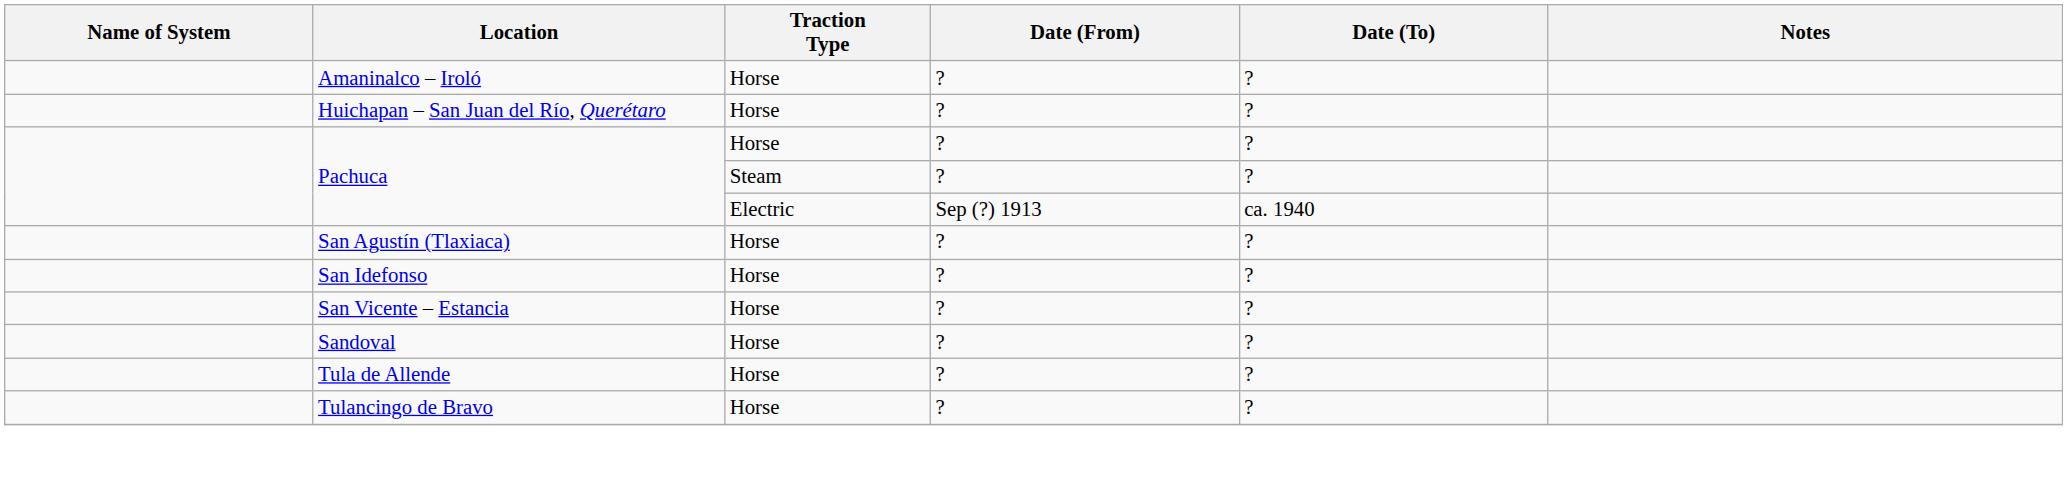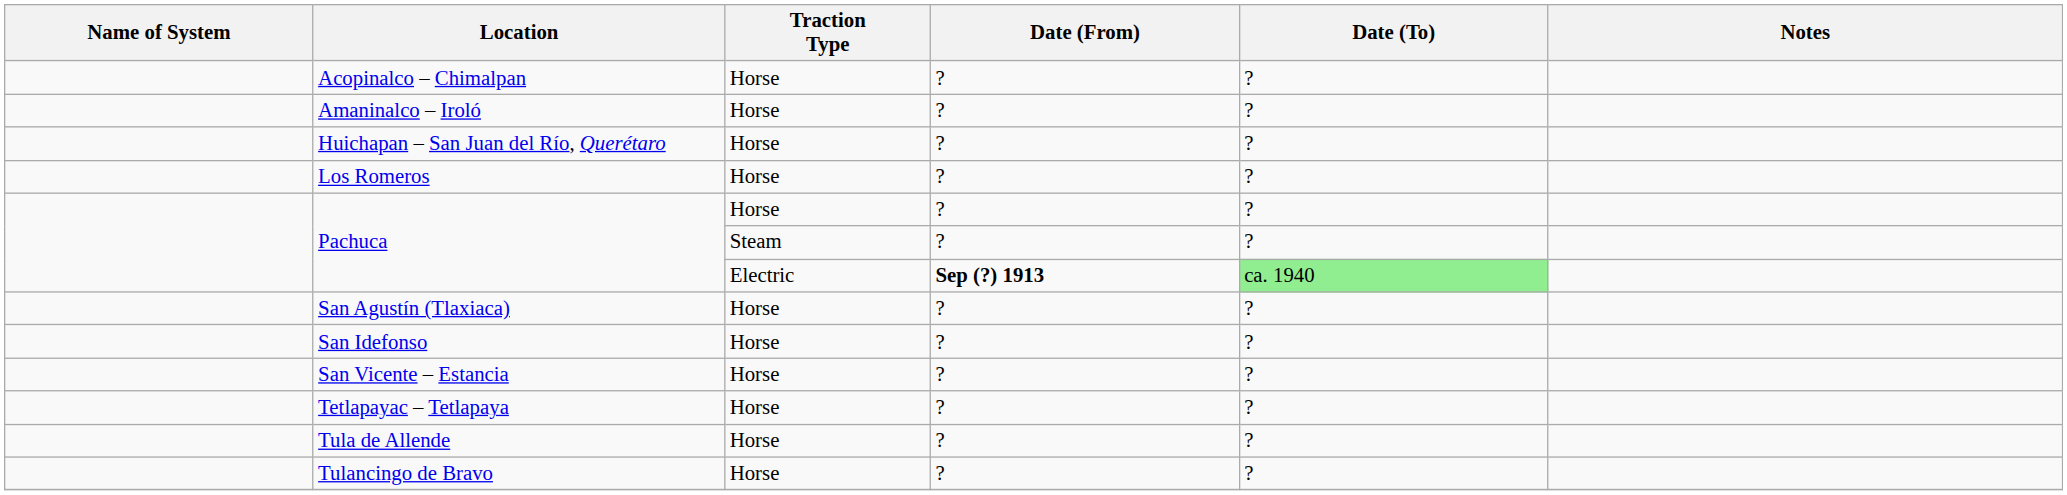 <table class="wikitable" width=100%>
 <tr>
 <th width=15%>Name of System</th>
 <th width=20%>Location</th>
 <th width=10%>Traction<br>Type</th>
 <th width=15%>Date (From)</th>
 <th width=15%>Date (To)</th>
 <th width=25%>Notes</th>
+</tr>
+<tr>
+<td> </td>
+<td><a href='#'>Acopinalco</a> – <a href='#'>Chimalpan</a></td>
+<td>Horse</td>
+<td>?</td>
+<td>?</td>
+<td> </td>
 </tr>
 <tr>
 <td> </td>
 <td><a href='#'>Amaninalco</a> – <a href='#'>Iroló</a></td>
 <td>Horse</td>
 <td>?</td>
 <td>?</td>
 <td> </td>
 </tr>
 <tr>
 <td> </td>
 <td><a href='#'>Huichapan</a> – <a href='#'>San Juan del Río</a>, <em><a href='#'>Querétaro</a></em></td>
+<td>Horse</td>
+<td>?</td>
+<td>?</td>
+<td> </td>
+</tr>
+<tr>
+<td> </td>
+<td><a href='#'>Los Romeros</a></td>
 <td>Horse</td>
 <td>?</td>
 <td>?</td>
 <td> </td>
 </tr>
 <tr>
 <td rowspan=3> </td>
 <td rowspan=3><a href='#'>Pachuca</a></td>
 <td>Horse</td>
 <td>?</td>
 <td>?</td>
 <td></td>
 </tr>
 <tr>
 <td>Steam</td>
 <td>?</td>
 <td>?</td>
 <td></td>
 </tr>
 <tr>
 <td>Electric</td>
-<td>Sep (?) 1913</td>
-<td>ca. 1940</td>
+<td><strong>Sep (?) 1913</strong></td>
+<td style="background: lightgreen;">ca. 1940</td>
 <td></td>
 </tr>
 <tr>
 <td> </td>
 <td><a href='#'>San Agustín (Tlaxiaca)</a></td>
 <td>Horse</td>
 <td>?</td>
 <td>?</td>
 <td> </td>
 </tr>
 <tr>
 <td> </td>
 <td><a href='#'>San Idefonso</a></td>
 <td>Horse</td>
 <td>?</td>
 <td>?</td>
 <td> </td>
 </tr>
 <tr>
 <td> </td>
 <td><a href='#'>San Vicente</a> – <a href='#'>Estancia</a></td>
 <td>Horse</td>
 <td>?</td>
 <td>?</td>
 <td> </td>
 </tr>
 <tr>
 <td> </td>
-<td><a href='#'>Sandoval</a></td>
+<td><a href='#'>Tetlapayac</a> – <a href='#'>Tetlapaya</a></td>
 <td>Horse</td>
 <td>?</td>
 <td>?</td>
 <td> </td>
 </tr>
 <tr>
 <td> </td>
 <td><a href='#'>Tula de Allende</a></td>
 <td>Horse</td>
 <td>?</td>
 <td>?</td>
 <td> </td>
 </tr>
 <tr>
 <td> </td>
 <td><a href='#'>Tulancingo de Bravo</a></td>
 <td>Horse</td>
 <td>?</td>
 <td>?</td>
 <td> </td>
 </tr>
 <tr>
 </tr>
 </table>
